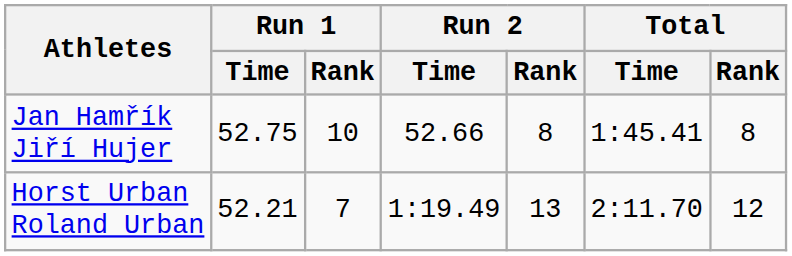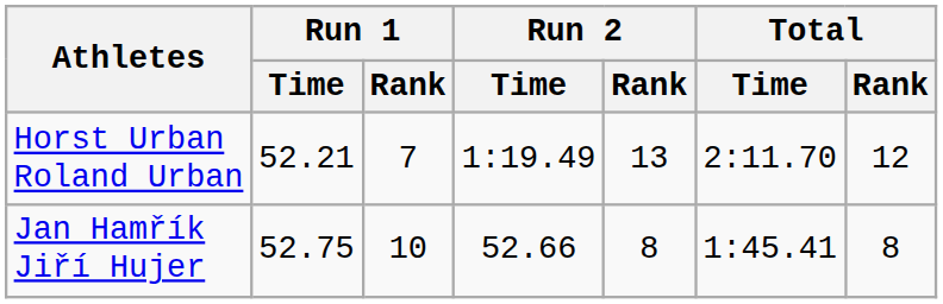 <table class="wikitable" border="1" style="font-size:90%">
 <tr>
 <th rowspan="2">Athletes</th>
 <th colspan="2">Run 1</th>
 <th colspan="2">Run 2</th>
 <th colspan="2">Total</th>
 </tr>
 <tr>
 <th>Time</th>
 <th>Rank</th>
 <th>Time</th>
 <th>Rank</th>
 <th>Time</th>
 <th>Rank</th>
 </tr>
 <tr>
+<td><a href='#'>Horst Urban</a><br><a href='#'>Roland Urban</a></td>
+<td align="center">52.21</td>
+<td align="center">7</td>
+<td align="center">1:19.49</td>
+<td align="center">13</td>
+<td align="center">2:11.70</td>
+<td align="center">12</td>
+</tr>
+<tr>
 <td><a href='#'>Jan Hamřík</a><br><a href='#'>Jiří Hujer</a></td>
 <td align="center">52.75</td>
 <td align="center">10</td>
 <td align="center">52.66</td>
 <td align="center">8</td>
 <td align="center">1:45.41</td>
 <td align="center">8</td>
 </tr>
-<tr>
-<td><a href='#'>Horst Urban</a><br><a href='#'>Roland Urban</a></td>
-<td align="center">52.21</td>
-<td align="center">7</td>
-<td align="center">1:19.49</td>
-<td align="center">13</td>
-<td align="center">2:11.70</td>
-<td align="center">12</td>
-</tr>
 </table>
